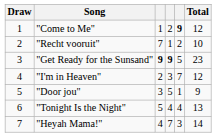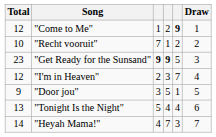 <table class="wikitable plainrowheaders" style="margin: 1em auto 1em auto; text-align:center;">
 <tr>
-<th>Draw</th>
+<th>Total</th>
 <th>Song</th>
 <th></th>
 <th></th>
 <th></th>
-<th>Total</th>
+<th>Draw</th>
 </tr>
 <tr>
-<td>1</td>
+<td>12</td>
 <td align="left">"Come to Me"</td>
 <td>1</td>
 <td>2</td>
 <td><strong>9</strong></td>
-<td>12</td>
+<td>1</td>
 </tr>
 <tr>
-<td>2</td>
+<td>10</td>
 <td align="left">"Recht vooruit"</td>
 <td>7</td>
 <td>1</td>
 <td>2</td>
-<td>10</td>
+<td>2</td>
 </tr>
 <tr>
-<td>3</td>
+<td>23</td>
 <td align="left">"Get Ready for the Sunsand"</td>
 <td><strong>9</strong></td>
 <td><strong>9</strong></td>
 <td>5</td>
-<td>23</td>
+<td>3</td>
 </tr>
 <tr>
-<td>4</td>
+<td>12</td>
 <td align="left">"I'm in Heaven"</td>
 <td>2</td>
 <td>3</td>
 <td>7</td>
-<td>12</td>
+<td>4</td>
 </tr>
 <tr>
-<td>5</td>
+<td>9</td>
 <td align="left">"Door jou"</td>
 <td>3</td>
 <td>5</td>
 <td>1</td>
-<td>9</td>
+<td>5</td>
 </tr>
 <tr>
-<td>6</td>
+<td>13</td>
 <td align="left">"Tonight Is the Night"</td>
 <td>5</td>
 <td>4</td>
 <td>4</td>
-<td>13</td>
+<td>6</td>
 </tr>
 <tr>
-<td>7</td>
+<td>14</td>
 <td align="left">"Heyah Mama!"</td>
 <td>4</td>
 <td>7</td>
 <td>3</td>
-<td>14</td>
+<td>7</td>
 </tr>
 </table>
